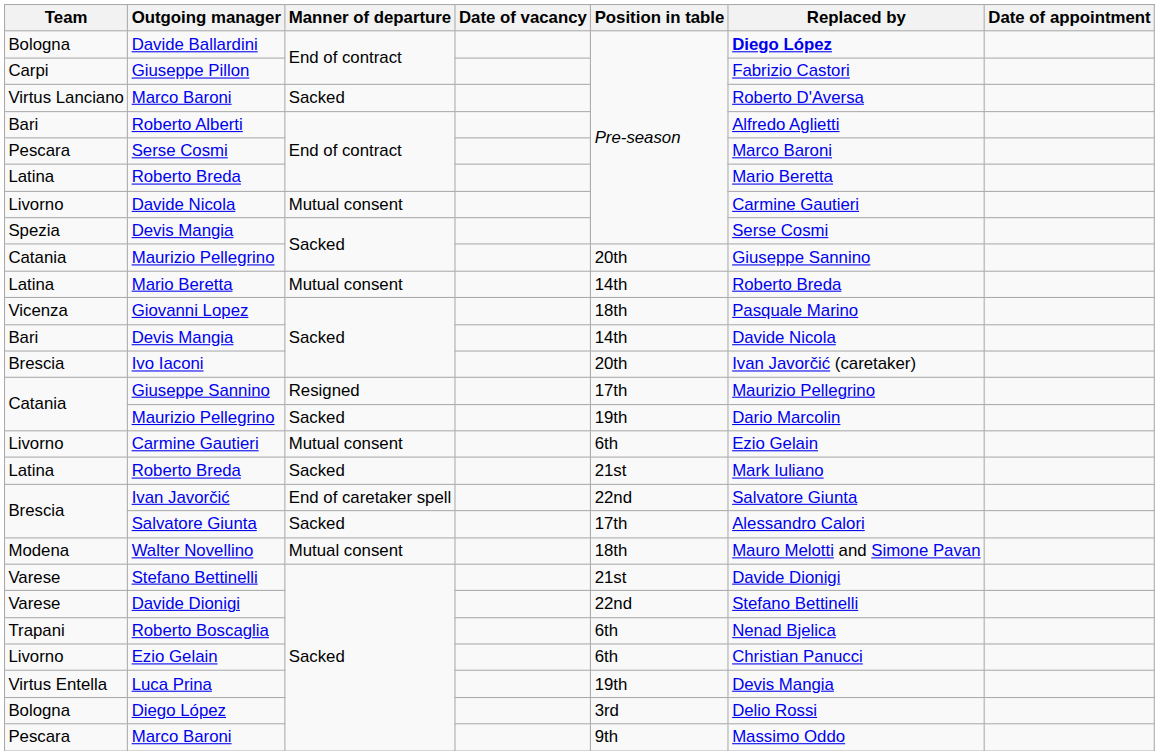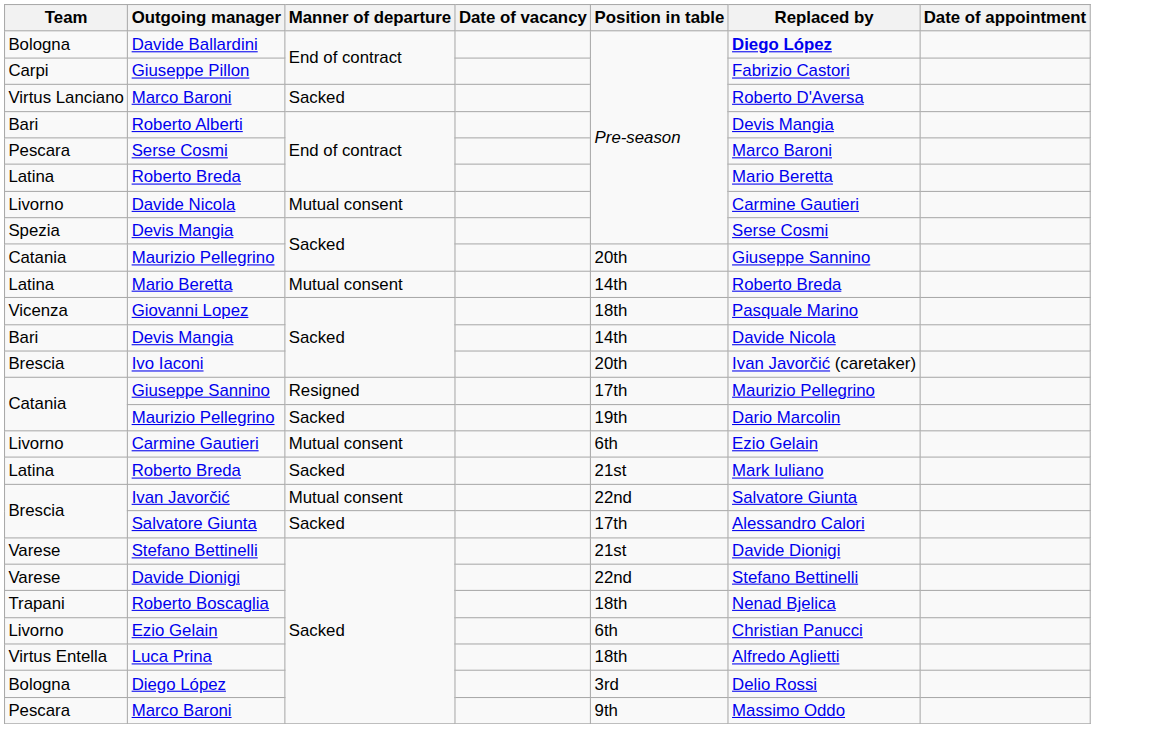 <table class="wikitable sortable">
 <tr>
 <th>Team</th>
 <th>Outgoing manager</th>
 <th>Manner of departure</th>
 <th>Date of vacancy</th>
 <th>Position in table</th>
 <th>Replaced by</th>
 <th>Date of appointment</th>
 </tr>
 <tr>
 <td>Bologna</td>
 <td> <a href='#'>Davide Ballardini</a></td>
 <td rowspan="2">End of contract</td>
 <td></td>
 <td rowspan="8"><em>Pre-season</em></td>
 <td><strong> <a href='#'>Diego López</a></strong></td>
 <td></td>
 </tr>
 <tr>
 <td>Carpi</td>
 <td> <a href='#'>Giuseppe Pillon</a></td>
 <td></td>
 <td> <a href='#'>Fabrizio Castori</a></td>
 <td></td>
 </tr>
 <tr>
 <td>Virtus Lanciano</td>
 <td> <a href='#'>Marco Baroni</a></td>
 <td>Sacked</td>
 <td></td>
 <td> <a href='#'>Roberto D'Aversa</a></td>
 <td></td>
 </tr>
 <tr>
 <td>Bari</td>
 <td> <a href='#'>Roberto Alberti</a></td>
 <td rowspan="3">End of contract</td>
 <td></td>
-<td> <a href='#'>Alfredo Aglietti</a></td>
+<td> <a href='#'>Devis Mangia</a></td>
 <td></td>
 </tr>
 <tr>
 <td>Pescara</td>
 <td> <a href='#'>Serse Cosmi</a></td>
 <td></td>
 <td> <a href='#'>Marco Baroni</a></td>
 <td></td>
 </tr>
 <tr>
 <td>Latina</td>
 <td> <a href='#'>Roberto Breda</a></td>
 <td></td>
 <td> <a href='#'>Mario Beretta</a></td>
 <td></td>
 </tr>
 <tr>
 <td>Livorno</td>
 <td> <a href='#'>Davide Nicola</a></td>
 <td>Mutual consent</td>
 <td></td>
 <td> <a href='#'>Carmine Gautieri</a></td>
 <td></td>
 </tr>
 <tr>
 <td>Spezia</td>
 <td> <a href='#'>Devis Mangia</a></td>
 <td rowspan="2">Sacked</td>
 <td></td>
 <td> <a href='#'>Serse Cosmi</a></td>
 <td></td>
 </tr>
 <tr>
 <td>Catania</td>
 <td> <a href='#'>Maurizio Pellegrino</a></td>
 <td></td>
 <td>20th</td>
 <td> <a href='#'>Giuseppe Sannino</a></td>
 <td></td>
 </tr>
 <tr>
 <td>Latina</td>
 <td> <a href='#'>Mario Beretta</a></td>
 <td>Mutual consent</td>
 <td></td>
 <td>14th</td>
 <td> <a href='#'>Roberto Breda</a></td>
 <td></td>
 </tr>
 <tr>
 <td>Vicenza</td>
 <td> <a href='#'>Giovanni Lopez</a></td>
 <td rowspan="3">Sacked</td>
 <td></td>
 <td>18th</td>
 <td> <a href='#'>Pasquale Marino</a></td>
 <td></td>
 </tr>
 <tr>
 <td>Bari</td>
 <td> <a href='#'>Devis Mangia</a></td>
 <td></td>
 <td>14th</td>
 <td> <a href='#'>Davide Nicola</a></td>
 <td></td>
 </tr>
 <tr>
 <td>Brescia</td>
 <td> <a href='#'>Ivo Iaconi</a></td>
 <td></td>
 <td>20th</td>
 <td> <a href='#'>Ivan Javorčić</a> (caretaker)</td>
 <td></td>
 </tr>
 <tr>
 <td rowspan="2">Catania</td>
 <td> <a href='#'>Giuseppe Sannino</a></td>
 <td>Resigned</td>
 <td></td>
 <td>17th</td>
 <td> <a href='#'>Maurizio Pellegrino</a></td>
 <td></td>
 </tr>
 <tr>
 <td> <a href='#'>Maurizio Pellegrino</a></td>
 <td>Sacked</td>
 <td></td>
 <td>19th</td>
 <td> <a href='#'>Dario Marcolin</a></td>
 <td></td>
 </tr>
 <tr>
 <td>Livorno</td>
 <td> <a href='#'>Carmine Gautieri</a></td>
 <td>Mutual consent</td>
 <td></td>
 <td>6th</td>
 <td> <a href='#'>Ezio Gelain</a></td>
 <td></td>
 </tr>
 <tr>
 <td>Latina</td>
 <td> <a href='#'>Roberto Breda</a></td>
 <td>Sacked</td>
 <td></td>
 <td>21st</td>
 <td> <a href='#'>Mark Iuliano</a></td>
 <td></td>
 </tr>
 <tr>
 <td rowspan="2">Brescia</td>
 <td> <a href='#'>Ivan Javorčić</a></td>
-<td>End of caretaker spell</td>
+<td>Mutual consent</td>
 <td></td>
 <td>22nd</td>
 <td> <a href='#'>Salvatore Giunta</a></td>
 <td></td>
 </tr>
 <tr>
 <td> <a href='#'>Salvatore Giunta</a></td>
 <td>Sacked</td>
 <td></td>
 <td>17th</td>
 <td> <a href='#'>Alessandro Calori</a></td>
-<td></td>
-</tr>
-<tr>
-<td>Modena</td>
-<td> <a href='#'>Walter Novellino</a></td>
-<td>Mutual consent</td>
-<td></td>
-<td>18th</td>
-<td> <a href='#'>Mauro Melotti</a> and  <a href='#'>Simone Pavan</a></td>
 <td></td>
 </tr>
 <tr>
 <td>Varese</td>
 <td> <a href='#'>Stefano Bettinelli</a></td>
 <td rowspan="7">Sacked</td>
 <td></td>
 <td>21st</td>
 <td> <a href='#'>Davide Dionigi</a></td>
 <td></td>
 </tr>
 <tr>
 <td>Varese</td>
 <td> <a href='#'>Davide Dionigi</a></td>
 <td></td>
 <td>22nd</td>
 <td> <a href='#'>Stefano Bettinelli</a></td>
 <td></td>
 </tr>
 <tr>
 <td>Trapani</td>
 <td> <a href='#'>Roberto Boscaglia</a></td>
 <td></td>
-<td>6th</td>
+<td>18th</td>
 <td> <a href='#'>Nenad Bjelica</a></td>
 <td></td>
 </tr>
 <tr>
 <td>Livorno</td>
 <td> <a href='#'>Ezio Gelain</a></td>
 <td></td>
 <td>6th</td>
 <td> <a href='#'>Christian Panucci</a></td>
 <td></td>
 </tr>
 <tr>
 <td>Virtus Entella</td>
 <td> <a href='#'>Luca Prina</a></td>
 <td></td>
-<td>19th</td>
-<td> <a href='#'>Devis Mangia</a></td>
+<td>18th</td>
+<td> <a href='#'>Alfredo Aglietti</a></td>
 <td></td>
 </tr>
 <tr>
 <td>Bologna</td>
 <td> <a href='#'>Diego López</a></td>
 <td></td>
 <td>3rd</td>
 <td> <a href='#'>Delio Rossi</a></td>
 <td></td>
 </tr>
 <tr>
 <td>Pescara</td>
 <td> <a href='#'>Marco Baroni</a></td>
 <td></td>
 <td>9th</td>
 <td> <a href='#'>Massimo Oddo</a></td>
 <td></td>
 </tr>
 </table>
